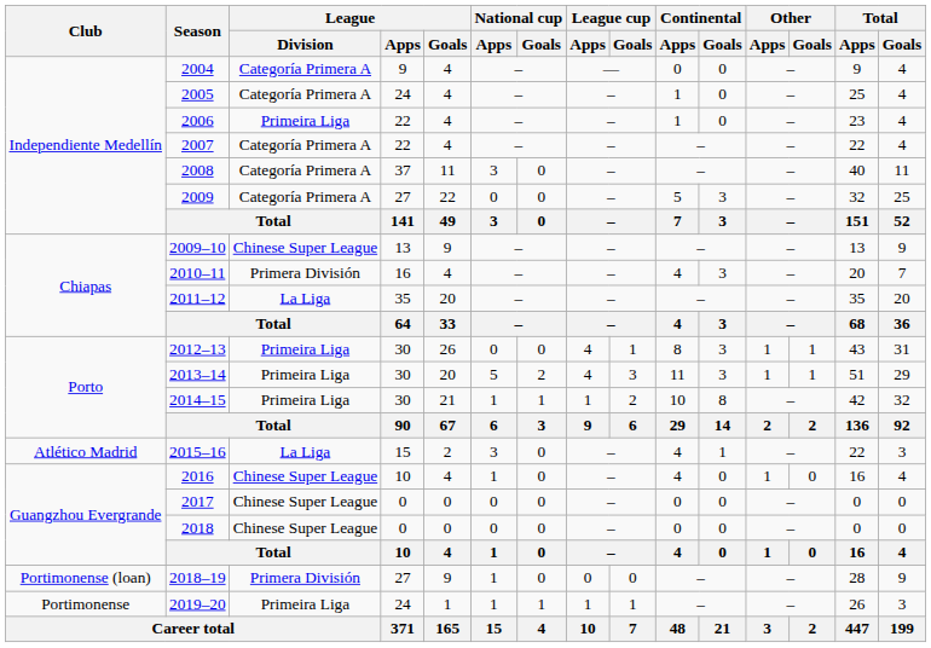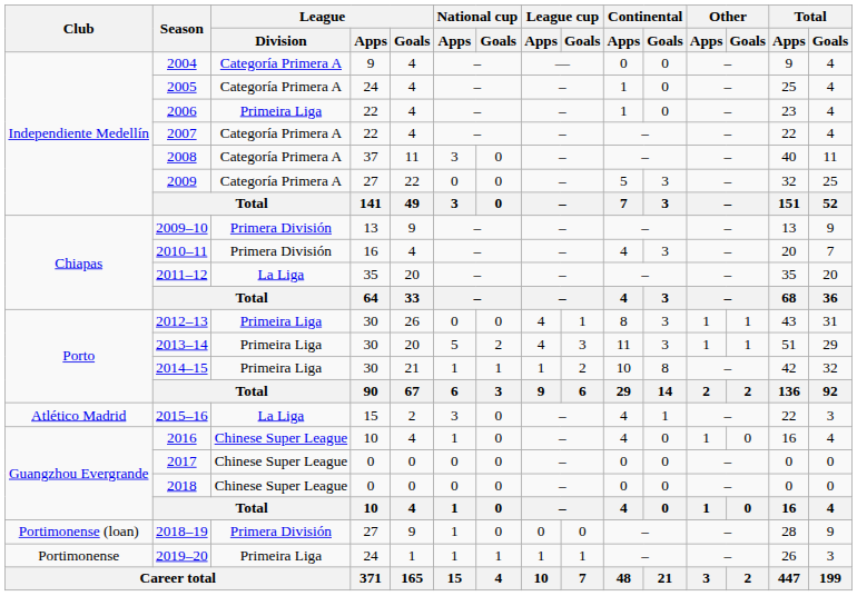 <table class="wikitable" style="text-align:center">
 <tr>
 <th rowspan="2">Club</th>
 <th rowspan="2">Season</th>
 <th colspan="3">League</th>
 <th colspan="2">National cup</th>
 <th colspan="2">League cup</th>
 <th colspan="2">Continental</th>
 <th colspan="2">Other</th>
 <th colspan="2">Total</th>
 </tr>
 <tr>
 <th>Division</th>
 <th>Apps</th>
 <th>Goals</th>
 <th>Apps</th>
 <th>Goals</th>
 <th>Apps</th>
 <th>Goals</th>
 <th>Apps</th>
 <th>Goals</th>
 <th>Apps</th>
 <th>Goals</th>
 <th>Apps</th>
 <th>Goals</th>
 </tr>
 <tr>
 <td rowspan="7"><a href='#'>Independiente Medellín</a></td>
 <td><a href='#'>2004</a></td>
 <td><a href='#'>Categoría Primera A</a></td>
 <td>9</td>
 <td>4</td>
 <td colspan="2">–</td>
 <td colspan="2">—</td>
 <td>0</td>
 <td>0</td>
 <td colspan="2">–</td>
 <td>9</td>
 <td>4</td>
 </tr>
 <tr>
 <td><a href='#'>2005</a></td>
 <td>Categoría Primera A</td>
 <td>24</td>
 <td>4</td>
 <td colspan="2">–</td>
 <td colspan="2">–</td>
 <td>1</td>
 <td>0</td>
 <td colspan="2">–</td>
 <td>25</td>
 <td>4</td>
 </tr>
 <tr>
 <td><a href='#'>2006</a></td>
 <td><a href='#'>Primeira Liga</a></td>
 <td>22</td>
 <td>4</td>
 <td colspan="2">–</td>
 <td colspan="2">–</td>
 <td>1</td>
 <td>0</td>
 <td colspan="2">–</td>
 <td>23</td>
 <td>4</td>
 </tr>
 <tr>
 <td><a href='#'>2007</a></td>
 <td>Categoría Primera A</td>
 <td>22</td>
 <td>4</td>
 <td colspan="2">–</td>
 <td colspan="2">–</td>
 <td colspan="2">–</td>
 <td colspan="2">–</td>
 <td>22</td>
 <td>4</td>
 </tr>
 <tr>
 <td><a href='#'>2008</a></td>
 <td>Categoría Primera A</td>
 <td>37</td>
 <td>11</td>
 <td>3</td>
 <td>0</td>
 <td colspan="2">–</td>
 <td colspan="2">–</td>
 <td colspan="2">–</td>
 <td>40</td>
 <td>11</td>
 </tr>
 <tr>
 <td><a href='#'>2009</a></td>
 <td>Categoría Primera A</td>
 <td>27</td>
 <td>22</td>
 <td>0</td>
 <td>0</td>
 <td colspan="2">–</td>
 <td>5</td>
 <td>3</td>
 <td colspan="2">–</td>
 <td>32</td>
 <td>25</td>
 </tr>
 <tr>
 <th colspan="2">Total</th>
 <th>141</th>
 <th>49</th>
 <th>3</th>
 <th>0</th>
 <th colspan="2">–</th>
 <th>7</th>
 <th>3</th>
 <th colspan="2">–</th>
 <th>151</th>
 <th>52</th>
 </tr>
 <tr>
 <td rowspan="4"><a href='#'>Chiapas</a></td>
 <td><a href='#'>2009–10</a></td>
-<td><a href='#'>Chinese Super League</a></td>
+<td><a href='#'>Primera División</a></td>
 <td>13</td>
 <td>9</td>
 <td colspan="2">–</td>
 <td colspan="2">–</td>
 <td colspan="2">–</td>
 <td colspan="2">–</td>
 <td>13</td>
 <td>9</td>
 </tr>
 <tr>
 <td><a href='#'>2010–11</a></td>
 <td>Primera División</td>
 <td>16</td>
 <td>4</td>
 <td colspan="2">–</td>
 <td colspan="2">–</td>
 <td>4</td>
 <td>3</td>
 <td colspan="2">–</td>
 <td>20</td>
 <td>7</td>
 </tr>
 <tr>
 <td><a href='#'>2011–12</a></td>
 <td><a href='#'>La Liga</a></td>
 <td>35</td>
 <td>20</td>
 <td colspan="2">–</td>
 <td colspan="2">–</td>
 <td colspan="2">–</td>
 <td colspan="2">–</td>
 <td>35</td>
 <td>20</td>
 </tr>
 <tr>
 <th colspan="2">Total</th>
 <th>64</th>
 <th>33</th>
 <th colspan="2">–</th>
 <th colspan="2">–</th>
 <th>4</th>
 <th>3</th>
 <th colspan="2">–</th>
 <th>68</th>
 <th>36</th>
 </tr>
 <tr>
 <td rowspan="4"><a href='#'>Porto</a></td>
 <td><a href='#'>2012–13</a></td>
 <td><a href='#'>Primeira Liga</a></td>
 <td>30</td>
 <td>26</td>
 <td>0</td>
 <td>0</td>
 <td>4</td>
 <td>1</td>
 <td>8</td>
 <td>3</td>
 <td>1</td>
 <td>1</td>
 <td>43</td>
 <td>31</td>
 </tr>
 <tr>
 <td><a href='#'>2013–14</a></td>
 <td>Primeira Liga</td>
 <td>30</td>
 <td>20</td>
 <td>5</td>
 <td>2</td>
 <td>4</td>
 <td>3</td>
 <td>11</td>
 <td>3</td>
 <td>1</td>
 <td>1</td>
 <td>51</td>
 <td>29</td>
 </tr>
 <tr>
 <td><a href='#'>2014–15</a></td>
 <td>Primeira Liga</td>
 <td>30</td>
 <td>21</td>
 <td>1</td>
 <td>1</td>
 <td>1</td>
 <td>2</td>
 <td>10</td>
 <td>8</td>
 <td colspan="2">–</td>
 <td>42</td>
 <td>32</td>
 </tr>
 <tr>
 <th colspan="2">Total</th>
 <th>90</th>
 <th>67</th>
 <th>6</th>
 <th>3</th>
 <th>9</th>
 <th>6</th>
 <th>29</th>
 <th>14</th>
 <th>2</th>
 <th>2</th>
 <th>136</th>
 <th>92</th>
 </tr>
 <tr>
 <td><a href='#'>Atlético Madrid</a></td>
 <td><a href='#'>2015–16</a></td>
 <td><a href='#'>La Liga</a></td>
 <td>15</td>
 <td>2</td>
 <td>3</td>
 <td>0</td>
 <td colspan="2">–</td>
 <td>4</td>
 <td>1</td>
 <td colspan="2">–</td>
 <td>22</td>
 <td>3</td>
 </tr>
 <tr>
 <td rowspan="4"><a href='#'>Guangzhou Evergrande</a></td>
 <td><a href='#'>2016</a></td>
 <td><a href='#'>Chinese Super League</a></td>
 <td>10</td>
 <td>4</td>
 <td>1</td>
 <td>0</td>
 <td colspan="2">–</td>
 <td>4</td>
 <td>0</td>
 <td>1</td>
 <td>0</td>
 <td>16</td>
 <td>4</td>
 </tr>
 <tr>
 <td><a href='#'>2017</a></td>
 <td>Chinese Super League</td>
 <td>0</td>
 <td>0</td>
 <td>0</td>
 <td>0</td>
 <td colspan="2">–</td>
 <td>0</td>
 <td>0</td>
 <td colspan="2">–</td>
 <td>0</td>
 <td>0</td>
 </tr>
 <tr>
 <td><a href='#'>2018</a></td>
 <td>Chinese Super League</td>
 <td>0</td>
 <td>0</td>
 <td>0</td>
 <td>0</td>
 <td colspan="2">–</td>
 <td>0</td>
 <td>0</td>
 <td colspan="2">–</td>
 <td>0</td>
 <td>0</td>
 </tr>
 <tr>
 <th colspan="2">Total</th>
 <th>10</th>
 <th>4</th>
 <th>1</th>
 <th>0</th>
 <th colspan="2">–</th>
 <th>4</th>
 <th>0</th>
 <th>1</th>
 <th>0</th>
 <th>16</th>
 <th>4</th>
 </tr>
 <tr>
 <td><a href='#'>Portimonense</a> (loan)</td>
 <td><a href='#'>2018–19</a></td>
 <td><a href='#'>Primera División</a></td>
 <td>27</td>
 <td>9</td>
 <td>1</td>
 <td>0</td>
 <td>0</td>
 <td>0</td>
 <td colspan="2">–</td>
 <td colspan="2">–</td>
 <td>28</td>
 <td>9</td>
 </tr>
 <tr>
 <td>Portimonense</td>
 <td><a href='#'>2019–20</a></td>
 <td>Primeira Liga</td>
 <td>24</td>
 <td>1</td>
 <td>1</td>
 <td>1</td>
 <td>1</td>
 <td>1</td>
 <td colspan="2">–</td>
 <td colspan="2">–</td>
 <td>26</td>
 <td>3</td>
 </tr>
 <tr>
 <th colspan="3">Career total</th>
 <th>371</th>
 <th>165</th>
 <th>15</th>
 <th>4</th>
 <th>10</th>
 <th>7</th>
 <th>48</th>
 <th>21</th>
 <th>3</th>
 <th>2</th>
 <th>447</th>
 <th>199</th>
 </tr>
 </table>
